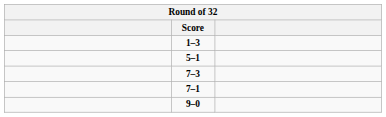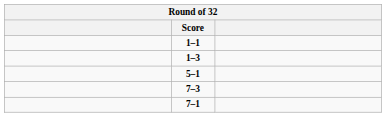 <table class="wikitable" style="text-align: center; font-size:90% ">
 <tr>
 <th colspan=3>Round of 32</th>
 </tr>
 <tr>
 <th align="right" width="250"></th>
 <th width="60">Score</th>
 <th align="left" width="250"></th>
+</tr>
+<tr>
+<td align=left></td>
+<td align=center><strong>1–1</strong></td>
+<td align=left><strong></strong></td>
 </tr>
 <tr>
 <td align=left></td>
 <td align=center><strong>1–3</strong></td>
 <td align=left><strong></strong></td>
 </tr>
 <tr>
 <td align=left><strong></strong></td>
 <td align=center><strong>5–1</strong></td>
 <td align=left></td>
 </tr>
 <tr>
 <td align=left><strong></strong></td>
 <td align=center><strong>7–3</strong></td>
 <td align=left></td>
 </tr>
 <tr>
 <td align=left><strong></strong></td>
 <td align=center><strong>7–1</strong></td>
 <td align=left></td>
 </tr>
-<tr>
-<td align=left><strong></strong></td>
-<td align=center><strong>9–0</strong></td>
-<td align=left></td>
-</tr>
 </table>
